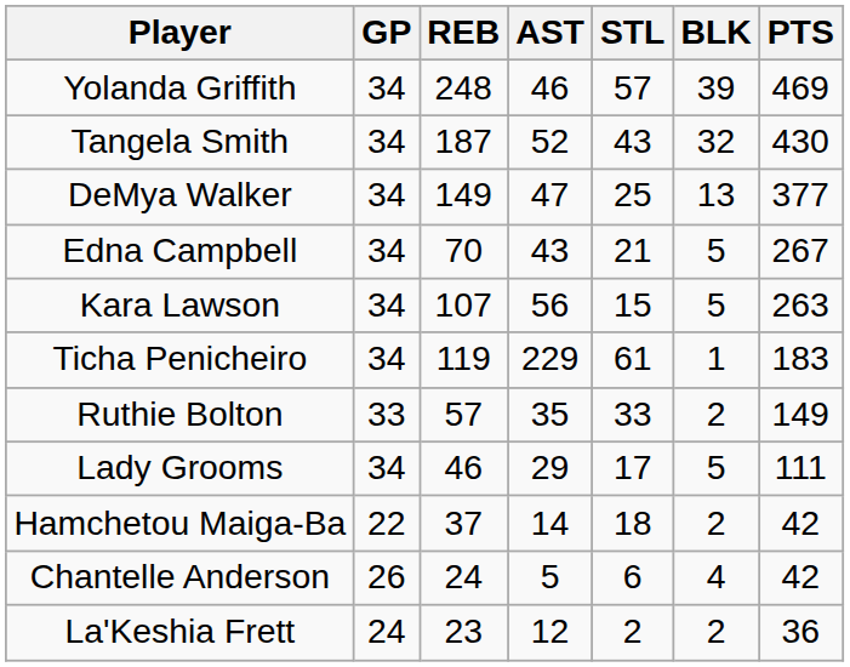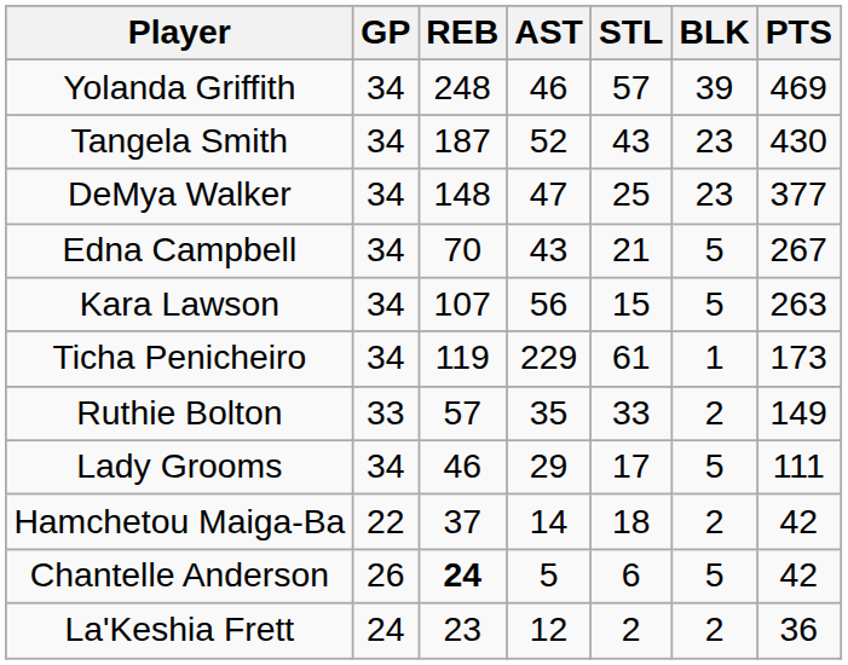 <table class="wikitable">
 <tr>
 <th>Player</th>
 <th>GP</th>
 <th>REB</th>
 <th>AST</th>
 <th>STL</th>
 <th>BLK</th>
 <th>PTS</th>
 </tr>
 <tr align="center">
 <td>Yolanda Griffith</td>
 <td>34</td>
 <td>248</td>
 <td>46</td>
 <td>57</td>
 <td>39</td>
 <td>469</td>
 </tr>
 <tr align="center">
 <td>Tangela Smith</td>
 <td>34</td>
 <td>187</td>
 <td>52</td>
 <td>43</td>
-<td>32</td>
+<td>23</td>
 <td>430</td>
 </tr>
 <tr align="center">
 <td>DeMya Walker</td>
 <td>34</td>
-<td>149</td>
+<td>148</td>
 <td>47</td>
 <td>25</td>
-<td>13</td>
+<td>23</td>
 <td>377</td>
 </tr>
 <tr align="center">
 <td>Edna Campbell</td>
 <td>34</td>
 <td>70</td>
 <td>43</td>
 <td>21</td>
 <td>5</td>
 <td>267</td>
 </tr>
 <tr align="center">
 <td>Kara Lawson</td>
 <td>34</td>
 <td>107</td>
 <td>56</td>
 <td>15</td>
 <td>5</td>
 <td>263</td>
 </tr>
 <tr align="center">
 <td>Ticha Penicheiro</td>
 <td>34</td>
 <td>119</td>
 <td>229</td>
 <td>61</td>
 <td>1</td>
-<td>183</td>
+<td>173</td>
 </tr>
 <tr align="center">
 <td>Ruthie Bolton</td>
 <td>33</td>
 <td>57</td>
 <td>35</td>
 <td>33</td>
 <td>2</td>
 <td>149</td>
 </tr>
 <tr align="center">
 <td>Lady Grooms</td>
 <td>34</td>
 <td>46</td>
 <td>29</td>
 <td>17</td>
 <td>5</td>
 <td>111</td>
 </tr>
 <tr align="center">
 <td>Hamchetou Maiga-Ba</td>
 <td>22</td>
 <td>37</td>
 <td>14</td>
 <td>18</td>
 <td>2</td>
 <td>42</td>
 </tr>
 <tr align="center">
 <td>Chantelle Anderson</td>
 <td>26</td>
-<td>24</td>
+<td><strong>24</strong></td>
 <td>5</td>
 <td>6</td>
-<td>4</td>
+<td>5</td>
 <td>42</td>
 </tr>
 <tr align="center">
 <td>La'Keshia Frett</td>
 <td>24</td>
 <td>23</td>
 <td>12</td>
 <td>2</td>
 <td>2</td>
 <td>36</td>
 </tr>
 </table>
